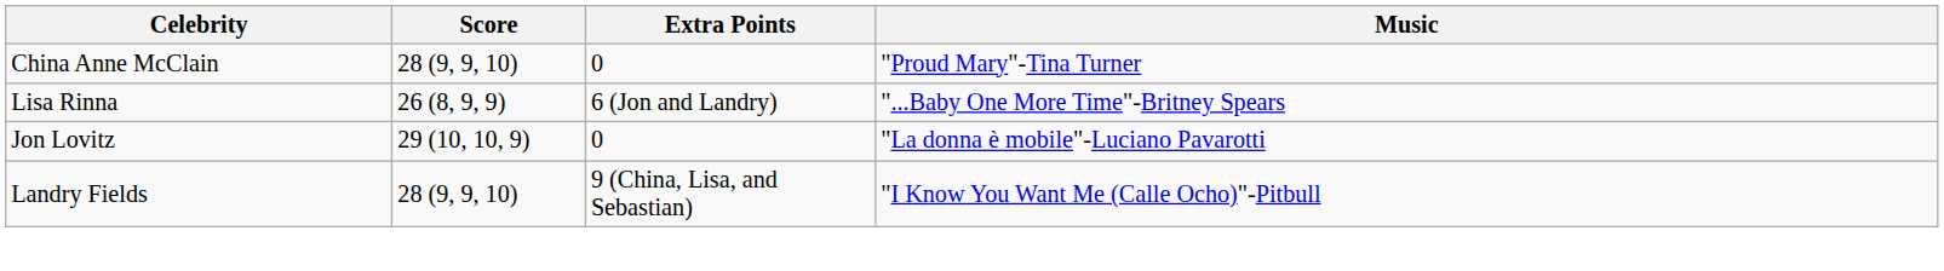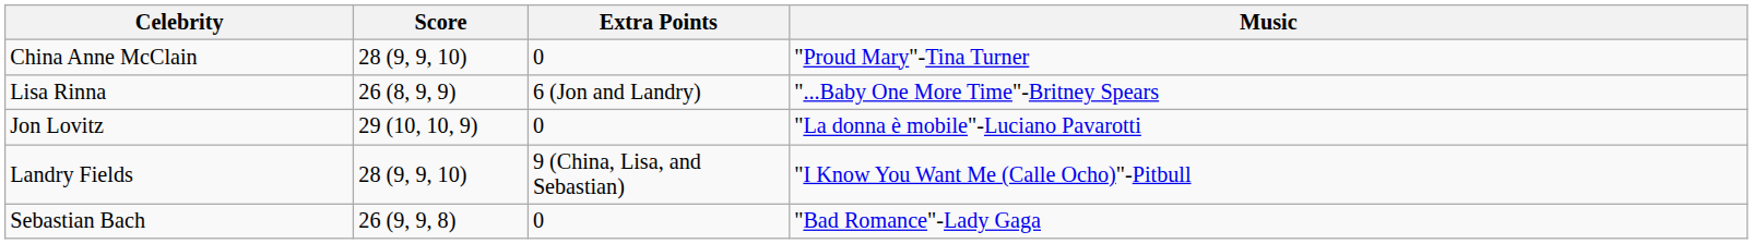 <table class="wikitable" style="width:80%;">
 <tr>
 <th style="width:20%;">Celebrity</th>
 <th style="width:10%;">Score</th>
 <th style="width:15%;">Extra Points</th>
 <th style="width:60%;">Music</th>
 </tr>
 <tr>
 <td>China Anne McClain</td>
 <td>28 (9, 9, 10)</td>
 <td>0</td>
 <td>"<a href='#'>Proud Mary</a>"-<a href='#'>Tina Turner</a></td>
 </tr>
 <tr>
 <td>Lisa Rinna</td>
 <td>26 (8, 9, 9)</td>
 <td>6 (Jon and Landry)</td>
 <td>"<a href='#'>...Baby One More Time</a>"-<a href='#'>Britney Spears</a></td>
 </tr>
 <tr>
 <td>Jon Lovitz</td>
 <td>29 (10, 10, 9)</td>
 <td>0</td>
 <td>"<a href='#'>La donna è mobile</a>"-<a href='#'>Luciano Pavarotti</a></td>
 </tr>
 <tr>
 <td>Landry Fields</td>
 <td>28 (9, 9, 10)</td>
 <td>9 (China, Lisa, and Sebastian)</td>
 <td>"<a href='#'>I Know You Want Me (Calle Ocho)</a>"-<a href='#'>Pitbull</a></td>
 </tr>
+<tr>
+<td>Sebastian Bach</td>
+<td>26 (9, 9, 8)</td>
+<td>0</td>
+<td>"<a href='#'>Bad Romance</a>"-<a href='#'>Lady Gaga</a></td>
+</tr>
 </table>
